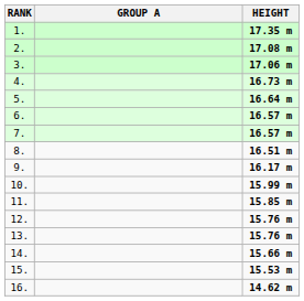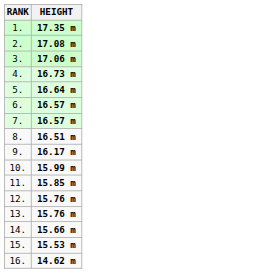 <table class="wikitable" style="border-collapse: collapse; font-size: 90%;">
 <tr>
 <th>RANK</th>
-<th align="center" style="width: 20em">GROUP A</th>
 <th align="center" style="width: 5em">HEIGHT</th>
 </tr>
 <tr style="background:#ccffcc;">
 <td align="center">1.</td>
-<td></td>
 <td align="center"><strong>17.35 m</strong></td>
 </tr>
 <tr style="background:#ccffcc;">
 <td align="center">2.</td>
-<td></td>
 <td align="center"><strong>17.08 m</strong></td>
 </tr>
 <tr style="background:#ccffcc;">
 <td align="center">3.</td>
-<td></td>
 <td align="center"><strong>17.06 m</strong></td>
 </tr>
 <tr style="background:#ddffdd;">
 <td align="center">4.</td>
-<td></td>
 <td align="center"><strong>16.73 m</strong></td>
 </tr>
 <tr style="background:#ddffdd;">
 <td align="center">5.</td>
-<td></td>
 <td align="center"><strong>16.64 m</strong></td>
 </tr>
 <tr style="background:#ddffdd;">
 <td align="center">6.</td>
-<td></td>
 <td align="center"><strong>16.57 m</strong></td>
 </tr>
 <tr style="background:#ddffdd;">
 <td align="center">7.</td>
-<td></td>
 <td align="center"><strong>16.57 m</strong></td>
 </tr>
 <tr>
 <td align="center">8.</td>
-<td></td>
 <td align="center"><strong>16.51 m</strong></td>
 </tr>
 <tr>
 <td align="center">9.</td>
-<td></td>
 <td align="center"><strong>16.17 m</strong></td>
 </tr>
 <tr>
 <td align="center">10.</td>
-<td></td>
 <td align="center"><strong>15.99 m</strong></td>
 </tr>
 <tr>
 <td align="center">11.</td>
-<td></td>
 <td align="center"><strong>15.85 m</strong></td>
 </tr>
 <tr>
 <td align="center">12.</td>
-<td></td>
 <td align="center"><strong>15.76 m</strong></td>
 </tr>
 <tr>
 <td align="center">13.</td>
-<td></td>
 <td align="center"><strong>15.76 m</strong></td>
 </tr>
 <tr>
 <td align="center">14.</td>
-<td></td>
 <td align="center"><strong>15.66 m</strong></td>
 </tr>
 <tr>
 <td align="center">15.</td>
-<td></td>
 <td align="center"><strong>15.53 m</strong></td>
 </tr>
 <tr>
 <td align="center">16.</td>
-<td></td>
 <td align="center"><strong>14.62 m</strong></td>
 </tr>
 </table>
